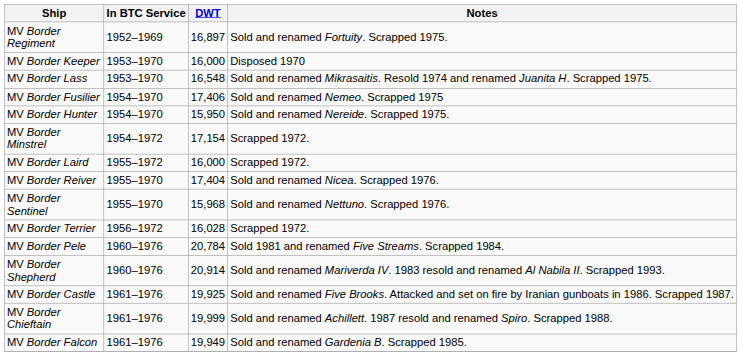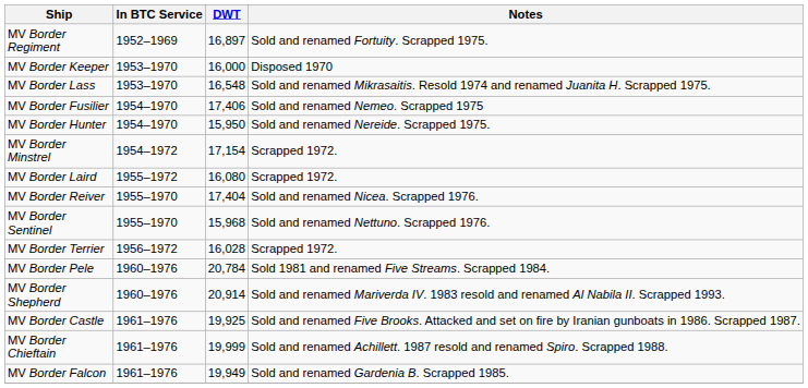 <table class="wikitable">
 <tr>
 <th width=135px>Ship</th>
 <th>In BTC Service</th>
 <th><a href='#'>DWT</a></th>
 <th>Notes</th>
 </tr>
 <tr>
 <td>MV <em>Border Regiment</em></td>
 <td>1952–1969</td>
 <td>16,897</td>
 <td>Sold and renamed <em>Fortuity</em>. Scrapped 1975.</td>
 </tr>
 <tr>
 <td>MV <em>Border Keeper</em></td>
 <td>1953–1970</td>
 <td>16,000</td>
 <td>Disposed 1970</td>
 </tr>
 <tr>
 <td>MV <em>Border Lass</em></td>
 <td>1953–1970</td>
 <td>16,548</td>
 <td>Sold and renamed <em>Mikrasaitis</em>.  Resold 1974 and renamed <em>Juanita H</em>. Scrapped 1975.</td>
 </tr>
 <tr>
 <td>MV <em>Border Fusilier</em></td>
 <td>1954–1970</td>
 <td>17,406</td>
 <td>Sold and renamed <em>Nemeo</em>. Scrapped 1975</td>
 </tr>
 <tr>
 <td>MV <em>Border Hunter</em></td>
 <td>1954–1970</td>
 <td>15,950</td>
 <td>Sold and renamed <em>Nereide</em>. Scrapped 1975.</td>
 </tr>
 <tr>
 <td>MV <em>Border Minstrel</em></td>
 <td>1954–1972</td>
 <td>17,154</td>
 <td>Scrapped 1972.</td>
 </tr>
 <tr>
 <td>MV <em>Border Laird</em></td>
 <td>1955–1972</td>
-<td>16,000</td>
+<td>16,080</td>
 <td>Scrapped 1972.</td>
 </tr>
 <tr>
 <td>MV <em>Border Reiver</em></td>
 <td>1955–1970</td>
 <td>17,404</td>
 <td>Sold and renamed <em>Nicea</em>. Scrapped 1976.</td>
 </tr>
 <tr>
 <td>MV <em>Border Sentinel</em></td>
 <td>1955–1970</td>
 <td>15,968</td>
 <td>Sold and renamed <em>Nettuno</em>. Scrapped 1976.</td>
 </tr>
 <tr>
 <td>MV <em>Border Terrier</em></td>
 <td>1956–1972</td>
 <td>16,028</td>
 <td>Scrapped 1972.</td>
 </tr>
 <tr>
 <td>MV <em>Border Pele</em></td>
 <td>1960–1976</td>
 <td>20,784</td>
 <td>Sold 1981 and renamed <em>Five Streams</em>. Scrapped 1984.</td>
 </tr>
 <tr>
 <td>MV <em>Border Shepherd</em></td>
 <td>1960–1976</td>
 <td>20,914</td>
 <td>Sold and renamed <em>Mariverda IV</em>. 1983 resold and renamed <em>Al Nabila II</em>. Scrapped 1993.</td>
 </tr>
 <tr>
 <td>MV <em>Border Castle</em></td>
 <td>1961–1976</td>
 <td>19,925</td>
 <td>Sold and renamed <em>Five Brooks</em>. Attacked and set on fire by Iranian gunboats in 1986. Scrapped 1987.</td>
 </tr>
 <tr>
 <td>MV <em>Border Chieftain</em></td>
 <td>1961–1976</td>
 <td>19,999</td>
 <td>Sold and renamed <em>Achillett</em>. 1987 resold and renamed <em>Spiro</em>. Scrapped 1988.</td>
 </tr>
 <tr>
 <td>MV <em>Border Falcon</em></td>
 <td>1961–1976</td>
 <td>19,949</td>
 <td>Sold  and renamed <em>Gardenia B</em>. Scrapped 1985.</td>
 </tr>
 <tr>
 </tr>
 </table>
